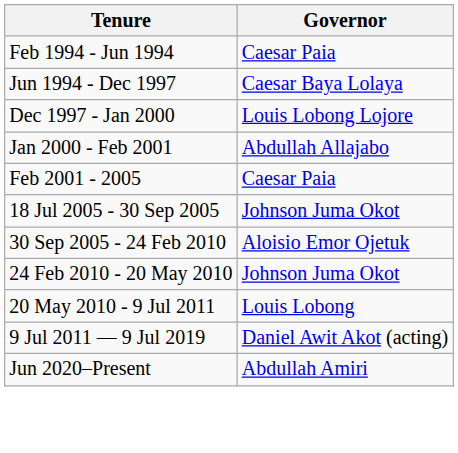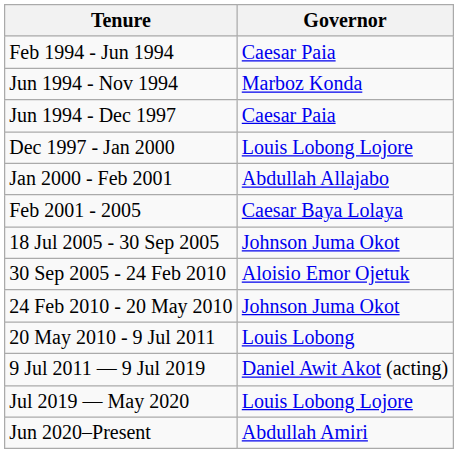 <table class="wikitable">
 <tr>
 <th>Tenure</th>
 <th>Governor</th>
 </tr>
 <tr>
 <td>Feb 1994 - Jun 1994</td>
 <td><a href='#'>Caesar Paia</a></td>
 </tr>
 <tr>
+<td>Jun 1994 - Nov 1994</td>
+<td><a href='#'>Marboz Konda</a></td>
+</tr>
+<tr>
 <td>Jun 1994 - Dec 1997</td>
-<td><a href='#'>Caesar Baya Lolaya</a></td>
+<td><a href='#'>Caesar Paia</a></td>
 </tr>
 <tr>
 <td>Dec 1997 - Jan 2000</td>
 <td><a href='#'>Louis Lobong Lojore</a></td>
 </tr>
 <tr>
 <td>Jan 2000 - Feb 2001</td>
 <td><a href='#'>Abdullah Allajabo</a></td>
 </tr>
 <tr>
 <td>Feb 2001 - 2005</td>
-<td><a href='#'>Caesar Paia</a></td>
+<td><a href='#'>Caesar Baya Lolaya</a></td>
 </tr>
 <tr>
 <td>18 Jul 2005 - 30 Sep 2005</td>
 <td><a href='#'>Johnson Juma Okot</a></td>
 </tr>
 <tr>
 <td>30 Sep 2005 - 24 Feb 2010</td>
 <td><a href='#'>Aloisio Emor Ojetuk</a></td>
 </tr>
 <tr>
 <td>24 Feb 2010 - 20 May 2010</td>
 <td><a href='#'>Johnson Juma Okot</a></td>
 </tr>
 <tr>
 <td>20 May 2010 -  9 Jul 2011</td>
 <td><a href='#'>Louis Lobong</a></td>
 </tr>
 <tr>
 <td>9 Jul 2011 — 9 Jul 2019</td>
 <td><a href='#'>Daniel Awit Akot</a> (acting)</td>
 </tr>
 <tr>
+<td>Jul 2019  —   May 2020</td>
+<td><a href='#'>Louis Lobong Lojore</a></td>
+</tr>
+<tr>
 <td>Jun 2020–Present</td>
 <td><a href='#'>Abdullah Amiri</a></td>
 </tr>
 </table>
